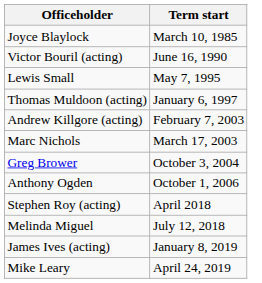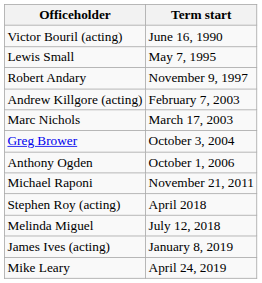 <table class="wikitable sortable">
 <tr style="vertical-align:bottom;">
 <th>Officeholder</th>
 <th>Term start</th>
-</tr>
-<tr>
-<td>Joyce Blaylock</td>
-<td>March 10, 1985</td>
 </tr>
 <tr>
 <td>Victor Bouril (acting)</td>
 <td>June 16, 1990</td>
 </tr>
 <tr>
 <td>Lewis Small</td>
 <td>May 7, 1995</td>
 </tr>
 <tr>
-<td>Thomas Muldoon (acting)</td>
-<td>January 6, 1997</td>
+<td>Robert Andary</td>
+<td>November 9, 1997</td>
 </tr>
 <tr>
 <td>Andrew Killgore (acting)</td>
 <td>February 7, 2003</td>
 </tr>
 <tr>
 <td>Marc Nichols</td>
 <td>March 17, 2003</td>
 </tr>
 <tr>
 <td><a href='#'>Greg Brower</a></td>
 <td>October 3, 2004</td>
 </tr>
 <tr>
 <td>Anthony Ogden</td>
 <td>October 1, 2006</td>
 </tr>
 <tr>
+<td>Michael Raponi</td>
+<td>November 21, 2011</td>
+</tr>
+<tr>
 <td>Stephen Roy (acting)</td>
 <td>April 2018</td>
 </tr>
 <tr>
 <td>Melinda Miguel</td>
 <td>July 12, 2018</td>
 </tr>
 <tr>
 <td>James Ives (acting)</td>
 <td>January 8, 2019</td>
 </tr>
 <tr>
 <td>Mike Leary</td>
 <td>April 24, 2019</td>
 </tr>
 </table>
